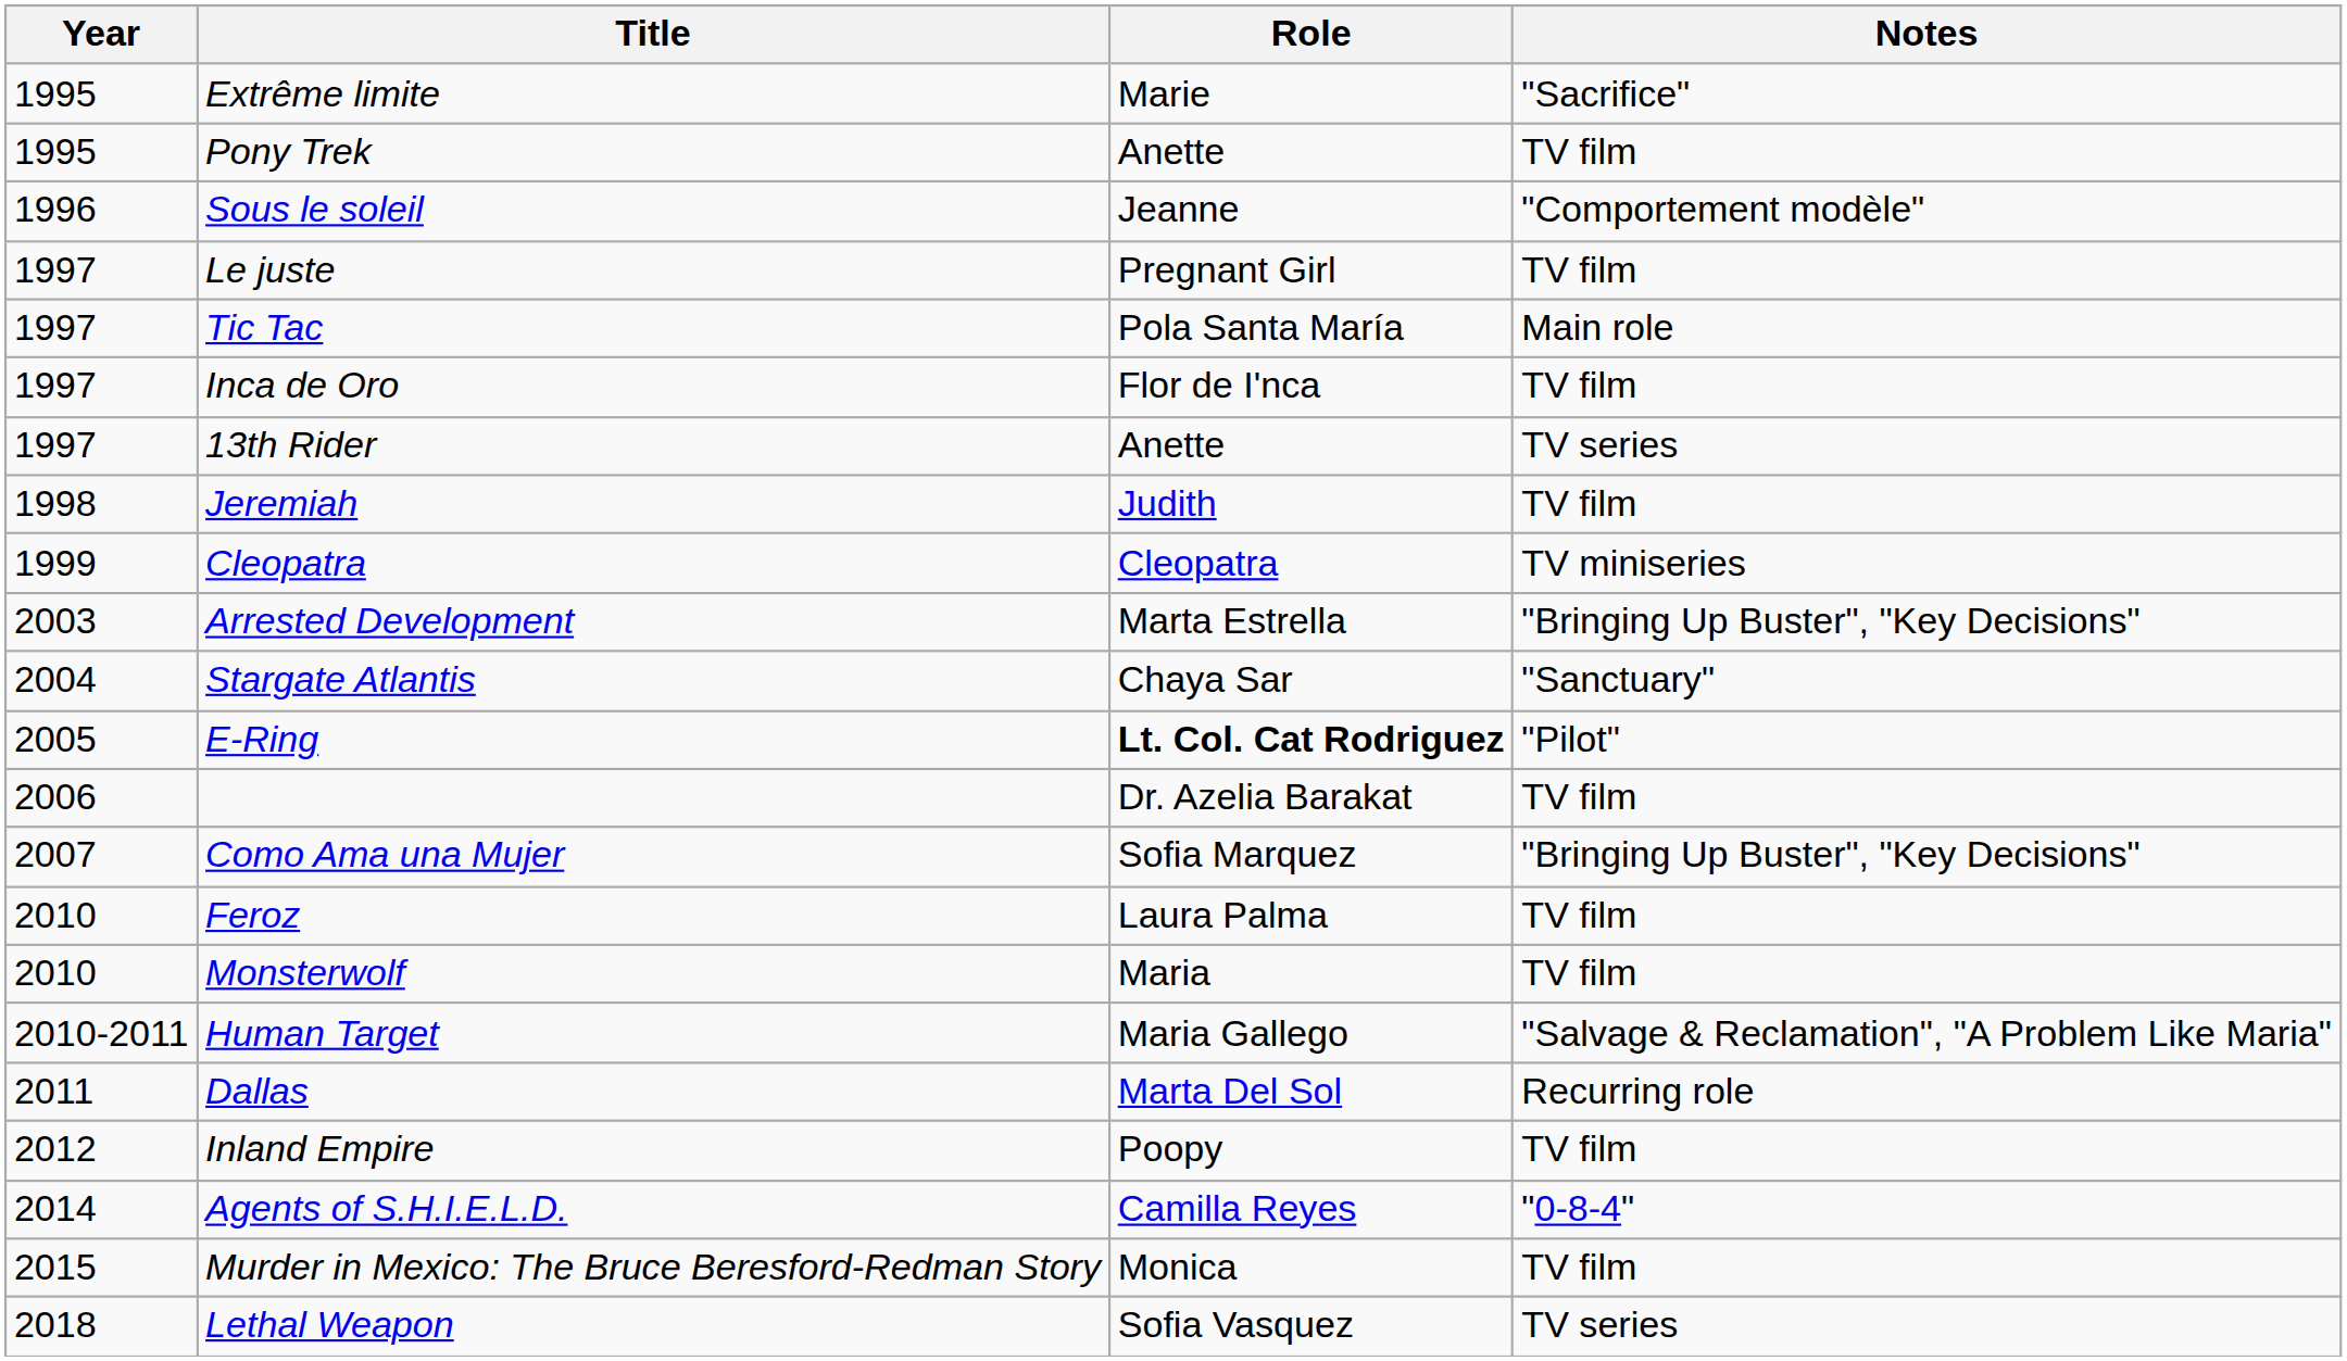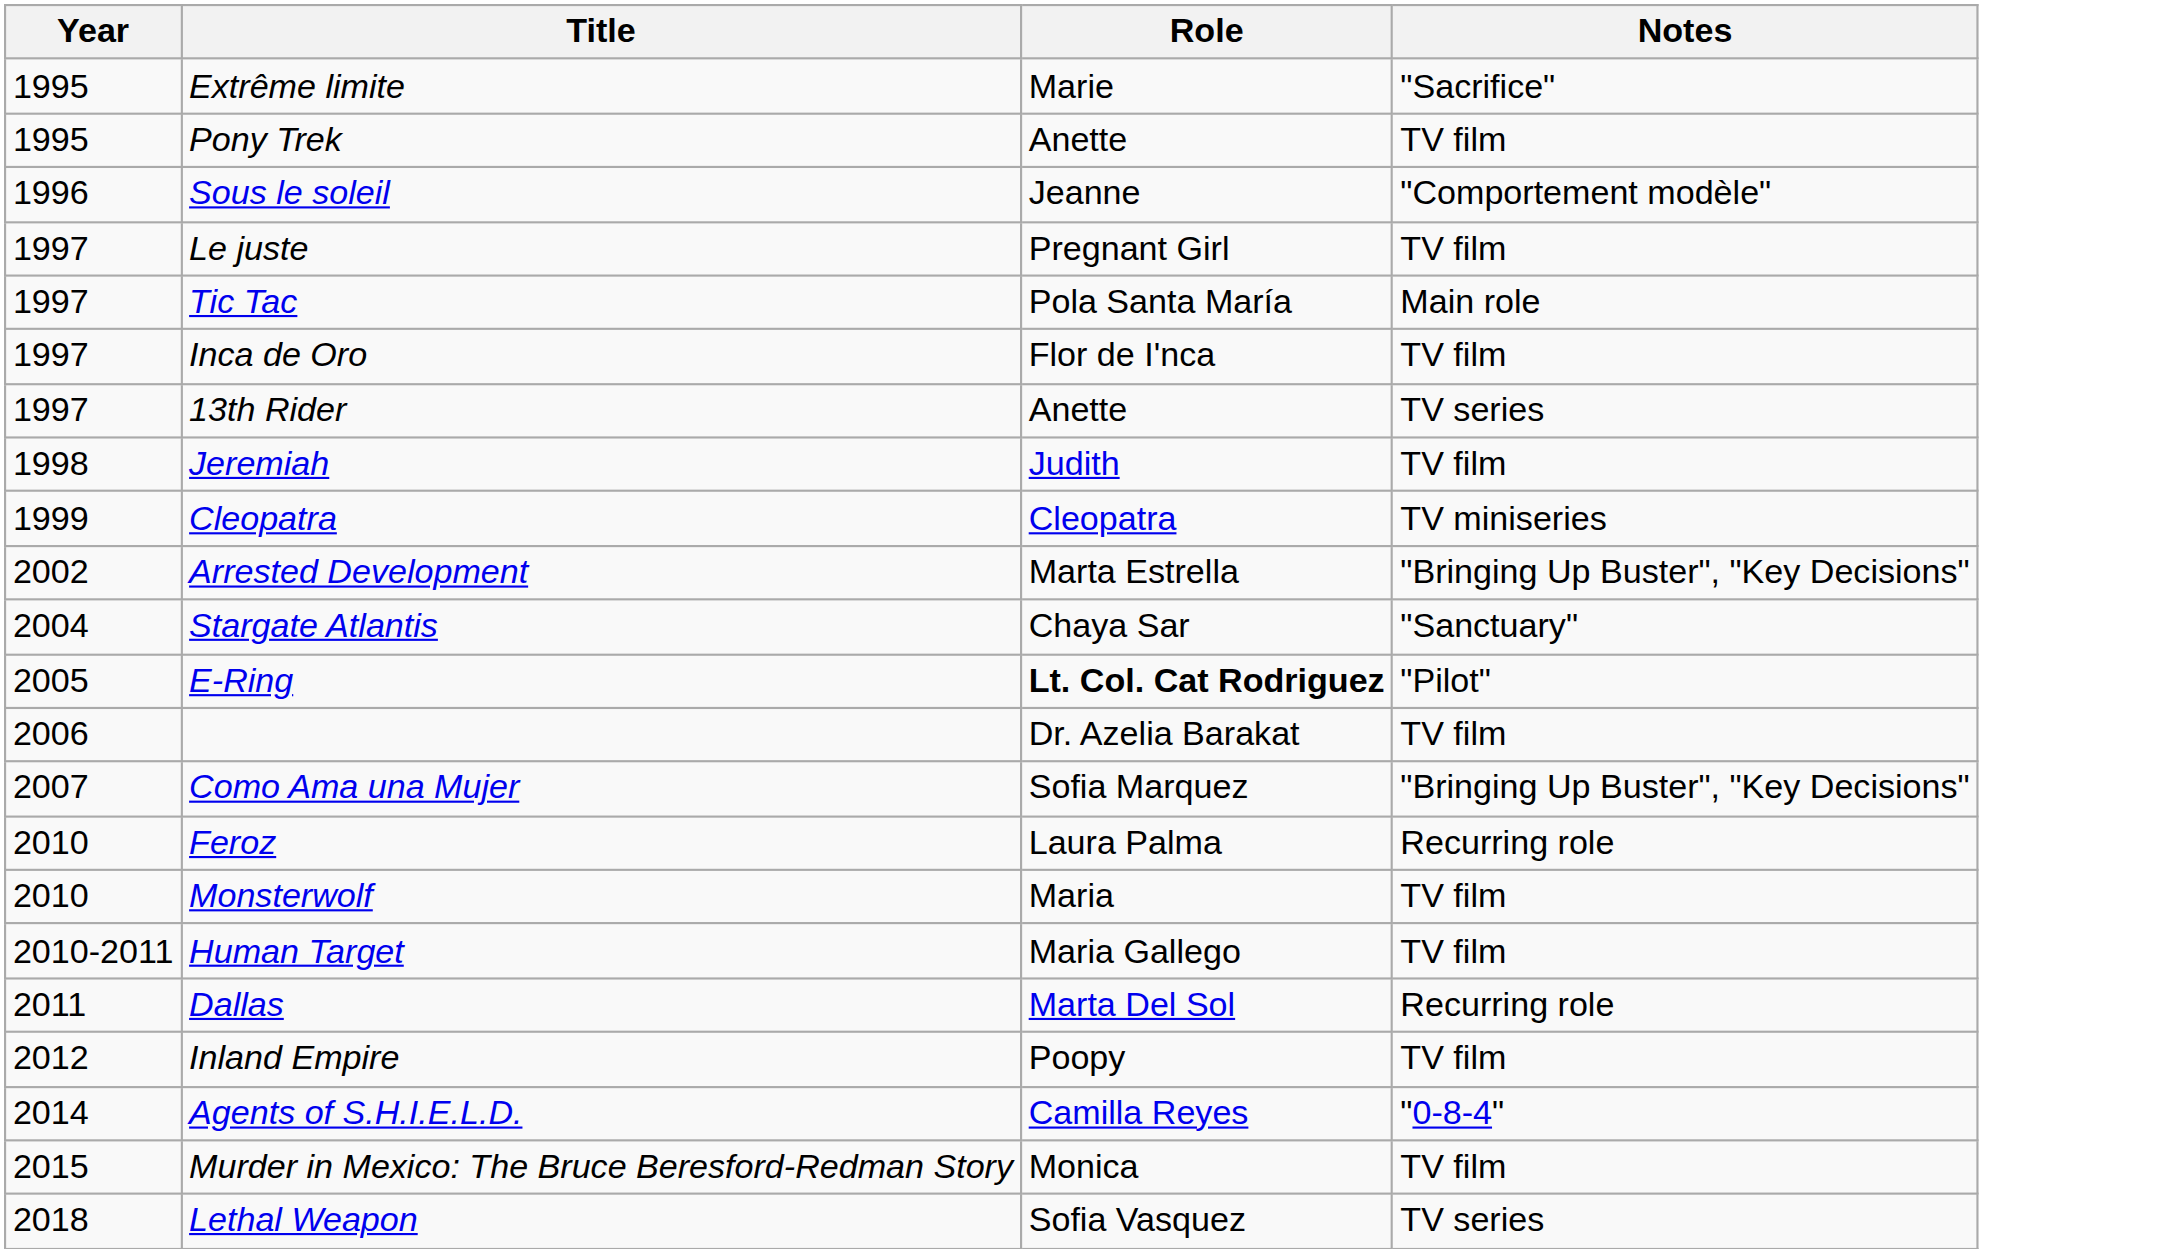 <table class="wikitable sortable">
 <tr>
 <th>Year</th>
 <th>Title</th>
 <th>Role</th>
 <th class="unsortable">Notes</th>
 </tr>
 <tr>
 <td>1995</td>
 <td><em>Extrême limite</em></td>
 <td>Marie</td>
 <td>"Sacrifice"</td>
 </tr>
 <tr>
 <td>1995</td>
 <td><em>Pony Trek</em></td>
 <td>Anette</td>
 <td>TV film</td>
 </tr>
 <tr>
 <td>1996</td>
 <td><em><a href='#'>Sous le soleil</a></em></td>
 <td>Jeanne</td>
 <td>"Comportement modèle"</td>
 </tr>
 <tr>
 <td>1997</td>
 <td><em>Le juste</em></td>
 <td>Pregnant Girl</td>
 <td>TV film</td>
 </tr>
 <tr>
 <td>1997</td>
 <td><em><a href='#'>Tic Tac</a></em></td>
 <td>Pola Santa María</td>
 <td>Main role</td>
 </tr>
 <tr>
 <td>1997</td>
 <td><em>Inca de Oro</em></td>
 <td>Flor de I'nca</td>
 <td>TV film</td>
 </tr>
 <tr>
 <td>1997</td>
 <td><em>13th Rider</em></td>
 <td>Anette</td>
 <td>TV series</td>
 </tr>
 <tr>
 <td>1998</td>
 <td><em><a href='#'>Jeremiah</a></em></td>
 <td><a href='#'>Judith</a></td>
 <td>TV film</td>
 </tr>
 <tr>
 <td>1999</td>
 <td><em><a href='#'>Cleopatra</a></em></td>
 <td><a href='#'>Cleopatra</a></td>
 <td>TV miniseries</td>
 </tr>
 <tr>
-<td>2003</td>
+<td>2002</td>
 <td><em><a href='#'>Arrested Development</a></em></td>
 <td>Marta Estrella</td>
 <td>"Bringing Up Buster", "Key Decisions"</td>
 </tr>
 <tr>
 <td>2004</td>
 <td><em><a href='#'>Stargate Atlantis</a></em></td>
 <td>Chaya Sar</td>
 <td>"Sanctuary"</td>
 </tr>
 <tr>
 <td>2005</td>
 <td><em><a href='#'>E-Ring</a></em></td>
 <td><strong>Lt. Col. Cat Rodriguez</strong></td>
 <td>"Pilot"</td>
 </tr>
 <tr>
 <td>2006</td>
 <td><em></em></td>
 <td>Dr. Azelia Barakat</td>
 <td>TV film</td>
 </tr>
 <tr>
 <td>2007</td>
 <td><em><a href='#'>Como Ama una Mujer</a></em></td>
 <td>Sofia Marquez</td>
 <td>"Bringing Up Buster", "Key Decisions"</td>
 </tr>
 <tr>
 <td>2010</td>
 <td><em><a href='#'>Feroz</a></em></td>
 <td>Laura Palma</td>
-<td>TV film</td>
+<td>Recurring role</td>
 </tr>
 <tr>
 <td>2010</td>
 <td><em><a href='#'>Monsterwolf</a></em></td>
 <td>Maria</td>
 <td>TV film</td>
 </tr>
 <tr>
 <td>2010-2011</td>
 <td><em><a href='#'>Human Target</a></em></td>
 <td>Maria Gallego</td>
-<td>"Salvage & Reclamation", "A Problem Like Maria"</td>
+<td>TV film</td>
 </tr>
 <tr>
 <td>2011</td>
 <td><em><a href='#'>Dallas</a></em></td>
 <td><a href='#'>Marta Del Sol</a></td>
 <td>Recurring role</td>
 </tr>
 <tr>
 <td>2012</td>
 <td><em>Inland Empire</em></td>
 <td>Poopy</td>
 <td>TV film</td>
 </tr>
 <tr>
 <td>2014</td>
 <td><em><a href='#'>Agents of S.H.I.E.L.D.</a></em></td>
 <td><a href='#'>Camilla Reyes</a></td>
 <td>"<a href='#'>0-8-4</a>"</td>
 </tr>
 <tr>
 <td>2015</td>
 <td><em>Murder in Mexico: The Bruce Beresford-Redman Story</em></td>
 <td>Monica</td>
 <td>TV film</td>
 </tr>
 <tr>
 <td>2018</td>
 <td><em><a href='#'>Lethal Weapon</a></em></td>
 <td>Sofia Vasquez</td>
 <td>TV series</td>
 </tr>
 </table>
